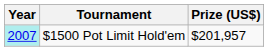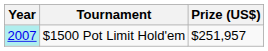 <table class="wikitable">
 <tr>
 <th>Year</th>
 <th>Tournament</th>
 <th>Prize (US$)</th>
 </tr>
 <tr>
 <td style="background: paleturquoise;"><a href='#'>2007</a></td>
 <td>$1500 Pot Limit Hold'em</td>
-<td>$201,957</td>
+<td>$251,957</td>
 </tr>
 </table>
